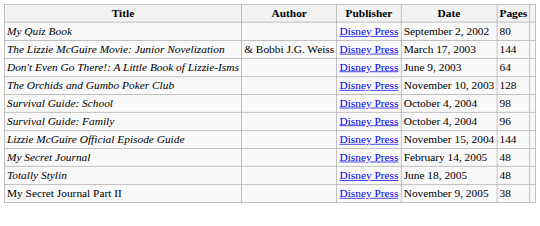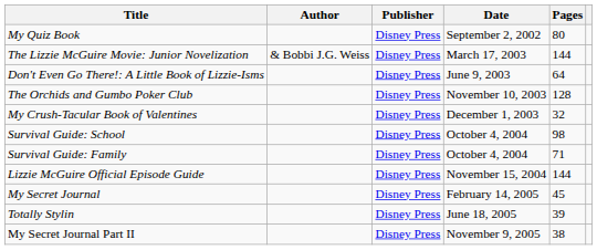 <table class="wikitable sortable plainrowheaders">
 <tr>
 <th scope="col">Title</th>
 <th scope="col">Author</th>
 <th scope="col">Publisher</th>
 <th scope="col">Date</th>
 <th scope="col">Pages</th>
 <th scope="col"></th>
 </tr>
 <tr>
 <td><em>My Quiz Book</em></td>
 <td></td>
 <td><a href='#'>Disney Press</a></td>
 <td>September 2, 2002</td>
 <td>80</td>
 <td></td>
 </tr>
 <tr>
 <td><em>The Lizzie McGuire Movie: Junior Novelization</em></td>
 <td> & Bobbi J.G. Weiss</td>
 <td><a href='#'>Disney Press</a></td>
 <td>March 17, 2003</td>
 <td>144</td>
 <td></td>
 </tr>
 <tr>
 <td><em>Don't Even Go There!: A Little Book of Lizzie-Isms</em></td>
 <td></td>
 <td><a href='#'>Disney Press</a></td>
 <td>June 9, 2003</td>
 <td>64</td>
 <td></td>
 </tr>
 <tr>
 <td><em>The Orchids and Gumbo Poker Club</em></td>
 <td></td>
 <td><a href='#'>Disney Press</a></td>
 <td>November 10, 2003</td>
 <td>128</td>
 <td></td>
 </tr>
 <tr>
+<td><em>My Crush-Tacular Book of Valentines</em></td>
+<td></td>
+<td><a href='#'>Disney Press</a></td>
+<td>December 1, 2003</td>
+<td>32</td>
+<td></td>
+</tr>
+<tr>
 <td><em>Survival Guide: School</em></td>
 <td></td>
 <td><a href='#'>Disney Press</a></td>
 <td>October 4, 2004</td>
 <td>98</td>
 <td></td>
 </tr>
 <tr>
 <td><em>Survival Guide: Family</em></td>
 <td></td>
 <td><a href='#'>Disney Press</a></td>
 <td>October 4, 2004</td>
-<td>96</td>
+<td>71</td>
 <td></td>
 </tr>
 <tr>
 <td><em>Lizzie McGuire Official Episode Guide</em></td>
 <td></td>
 <td><a href='#'>Disney Press</a></td>
 <td>November 15, 2004</td>
 <td>144</td>
 <td></td>
 </tr>
 <tr>
 <td><em>My Secret Journal</em></td>
 <td></td>
 <td><a href='#'>Disney Press</a></td>
 <td>February 14, 2005</td>
-<td>48</td>
+<td>45</td>
 <td></td>
 </tr>
 <tr>
 <td><em>Totally Stylin<strong></td>
 <td></td>
 <td><a href='#'>Disney Press</a></td>
 <td>June 18, 2005</td>
-<td>48</td>
+<td>39</td>
 <td></td>
 </tr>
 <tr>
 <td></em>My Secret Journal Part II<em></td>
 <td></td>
 <td><a href='#'>Disney Press</a></td>
 <td>November 9, 2005</td>
 <td>38</td>
 <td></td>
 </tr>
 </table>
